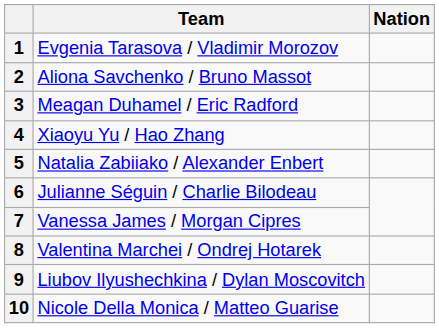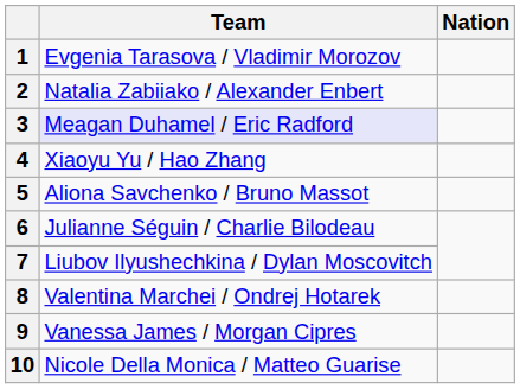 <table class="wikitable sortable" style="text-align: left">
 <tr>
 <th scope="col"></th>
 <th scope="col">Team</th>
 <th scope="col">Nation</th>
 </tr>
 <tr>
 <th scope="row">1</th>
 <td><a href='#'>Evgenia Tarasova</a> / <a href='#'>Vladimir Morozov</a></td>
 <td></td>
 </tr>
 <tr>
 <th scope="row">2</th>
-<td><a href='#'>Aliona Savchenko</a> / <a href='#'>Bruno Massot</a></td>
+<td><a href='#'>Natalia Zabiiako</a> / <a href='#'>Alexander Enbert</a></td>
 <td></td>
 </tr>
 <tr>
 <th scope="row">3</th>
-<td><a href='#'>Meagan Duhamel</a> / <a href='#'>Eric Radford</a></td>
+<td style="background: lavender;"><a href='#'>Meagan Duhamel</a> / <a href='#'>Eric Radford</a></td>
 <td></td>
 </tr>
 <tr>
 <th scope="row">4</th>
 <td><a href='#'>Xiaoyu Yu</a> / <a href='#'>Hao Zhang</a></td>
 <td></td>
 </tr>
 <tr>
 <th scope="row">5</th>
-<td><a href='#'>Natalia Zabiiako</a> / <a href='#'>Alexander Enbert</a></td>
+<td><a href='#'>Aliona Savchenko</a> / <a href='#'>Bruno Massot</a></td>
 <td></td>
 </tr>
 <tr>
 <th scope="row">6</th>
 <td><a href='#'>Julianne Séguin</a> / <a href='#'>Charlie Bilodeau</a></td>
 <td rowspan="2"></td>
 </tr>
 <tr>
 <th scope="row">7</th>
-<td><a href='#'>Vanessa James</a> / <a href='#'>Morgan Cipres</a></td>
+<td><a href='#'>Liubov Ilyushechkina</a> / <a href='#'>Dylan Moscovitch</a></td>
 </tr>
 <tr>
 <th scope="row">8</th>
 <td><a href='#'>Valentina Marchei</a> / <a href='#'>Ondrej Hotarek</a></td>
 <td></td>
 </tr>
 <tr>
 <th scope="row">9</th>
-<td><a href='#'>Liubov Ilyushechkina</a> / <a href='#'>Dylan Moscovitch</a></td>
+<td><a href='#'>Vanessa James</a> / <a href='#'>Morgan Cipres</a></td>
 <td></td>
 </tr>
 <tr>
 <th scope="row">10</th>
 <td><a href='#'>Nicole Della Monica</a> / <a href='#'>Matteo Guarise</a></td>
 <td></td>
 </tr>
 </table>
